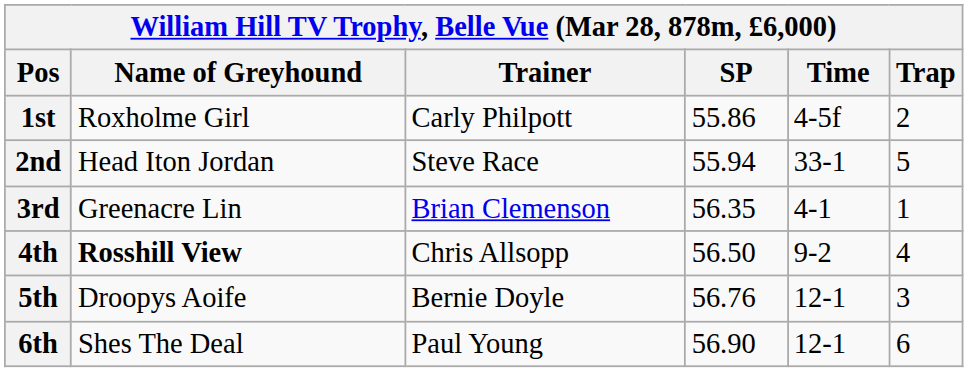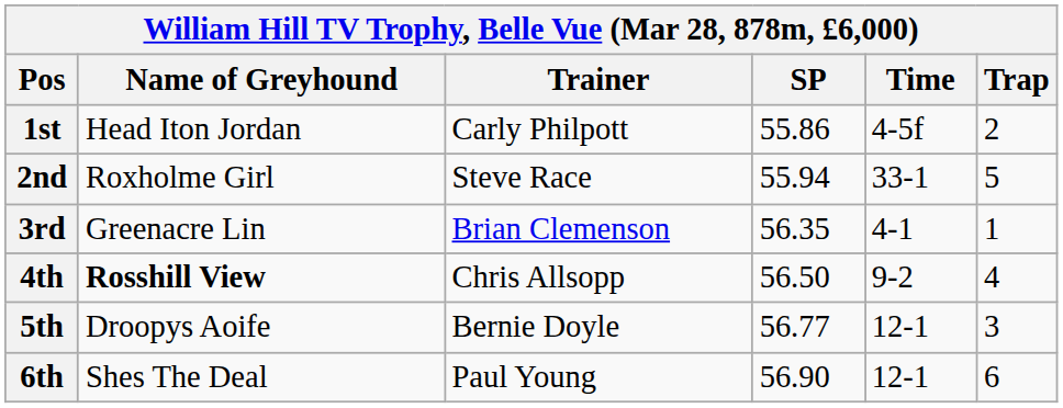 <table class="wikitable">
 <tr>
 <th colspan="6"><a href='#'>William Hill TV Trophy</a>, <a href='#'>Belle Vue</a> (Mar 28, 878m, £6,000)</th>
 </tr>
 <tr>
 <th width=30>Pos</th>
 <th width=180>Name of Greyhound</th>
 <th width=150>Trainer</th>
 <th width=50>SP</th>
 <th width=50>Time</th>
 <th width=30>Trap</th>
 </tr>
 <tr>
 <th>1st</th>
-<td>Roxholme Girl</td>
+<td>Head Iton Jordan</td>
 <td>Carly Philpott</td>
 <td>55.86</td>
 <td>4-5f</td>
 <td>2</td>
 </tr>
 <tr>
 <th>2nd</th>
-<td>Head Iton Jordan</td>
+<td>Roxholme Girl</td>
 <td>Steve Race</td>
 <td>55.94</td>
 <td>33-1</td>
 <td>5</td>
 </tr>
 <tr>
 <th>3rd</th>
 <td>Greenacre Lin</td>
 <td><a href='#'>Brian Clemenson</a></td>
 <td>56.35</td>
 <td>4-1</td>
 <td>1</td>
 </tr>
 <tr>
 <th>4th</th>
 <td><strong>Rosshill View</strong></td>
 <td>Chris Allsopp</td>
 <td>56.50</td>
 <td>9-2</td>
 <td>4</td>
 </tr>
 <tr>
 <th>5th</th>
 <td>Droopys Aoife</td>
 <td>Bernie Doyle</td>
-<td>56.76</td>
+<td>56.77</td>
 <td>12-1</td>
 <td>3</td>
 </tr>
 <tr>
 <th>6th</th>
 <td>Shes The Deal</td>
 <td>Paul Young</td>
 <td>56.90</td>
 <td>12-1</td>
 <td>6</td>
 </tr>
 </table>
